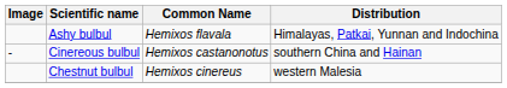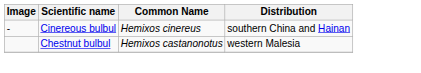 <table class="wikitable">
 <tr>
 <th>Image</th>
 <th>Scientific name</th>
 <th>Common Name</th>
 <th>Distribution</th>
 </tr>
 <tr>
-<td></td>
-<td><a href='#'>Ashy bulbul</a></td>
-<td><em>Hemixos flavala</em></td>
-<td>Himalayas, <a href='#'>Patkai</a>, Yunnan and Indochina</td>
-</tr>
-<tr>
 <td>-</td>
 <td><a href='#'>Cinereous bulbul</a></td>
-<td><em>Hemixos castanonotus</em></td>
+<td><em>Hemixos cinereus</em></td>
 <td>southern China and <a href='#'>Hainan</a></td>
 </tr>
 <tr>
 <td></td>
 <td><a href='#'>Chestnut bulbul</a></td>
-<td><em>Hemixos cinereus</em></td>
+<td><em>Hemixos castanonotus</em></td>
 <td>western Malesia</td>
 </tr>
 <tr>
 </tr>
 </table>
